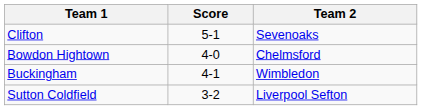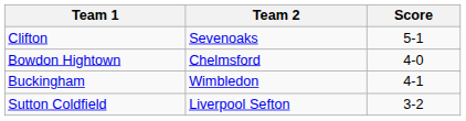 <table class="wikitable" style="font-size: 100%">
 <tr>
 <th width=200>Team 1</th>
+<th width=200>Team 2</th>
 <th width=100>Score</th>
-<th width=200>Team 2</th>
 </tr>
 <tr>
 <td><a href='#'>Clifton</a></td>
+<td><a href='#'>Sevenoaks</a></td>
 <td align=center>5-1</td>
-<td><a href='#'>Sevenoaks</a></td>
 </tr>
 <tr>
 <td><a href='#'>Bowdon Hightown</a></td>
+<td><a href='#'>Chelmsford</a></td>
 <td align=center>4-0</td>
-<td><a href='#'>Chelmsford</a></td>
 </tr>
 <tr>
 <td><a href='#'>Buckingham</a></td>
+<td><a href='#'>Wimbledon</a></td>
 <td align=center>4-1</td>
-<td><a href='#'>Wimbledon</a></td>
 </tr>
 <tr>
 <td><a href='#'>Sutton Coldfield</a></td>
+<td><a href='#'>Liverpool Sefton</a></td>
 <td align=center>3-2</td>
-<td><a href='#'>Liverpool Sefton</a></td>
 </tr>
 </table>
